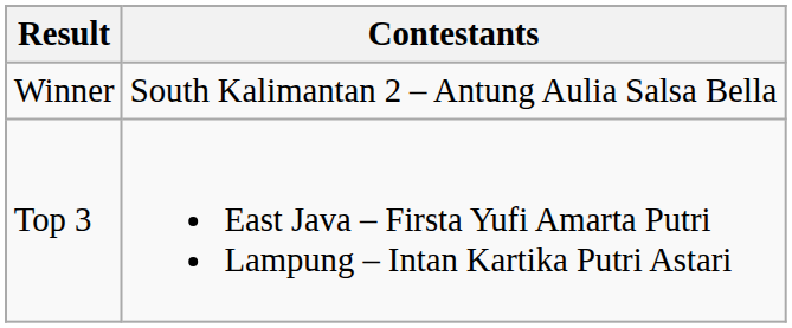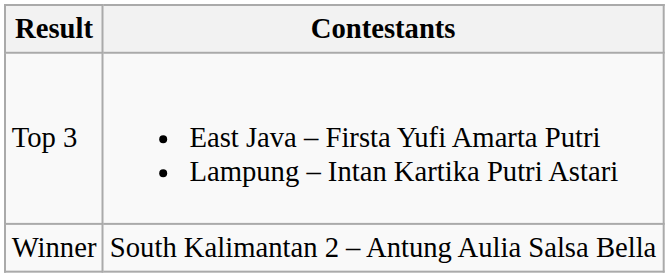 <table class="wikitable" style="font-size: 90%;">
 <tr>
 <th>Result</th>
 <th>Contestants</th>
 </tr>
 <tr>
+<td>Top 3</td>
+<td><br><ul><li>East Java – Firsta Yufi Amarta Putri</li><li>Lampung – Intan Kartika Putri Astari</li></ul></td>
+</tr>
+<tr>
 <td>Winner</td>
 <td>South Kalimantan 2 – Antung Aulia Salsa Bella</td>
 </tr>
-<tr>
-<td>Top 3</td>
-<td><br><ul><li>East Java – Firsta Yufi Amarta Putri</li><li>Lampung – Intan Kartika Putri Astari</li></ul></td>
-</tr>
 </table>
